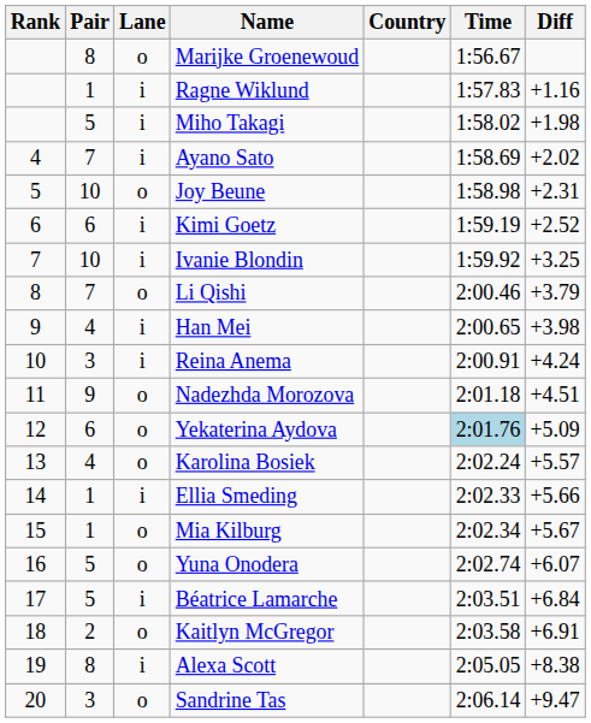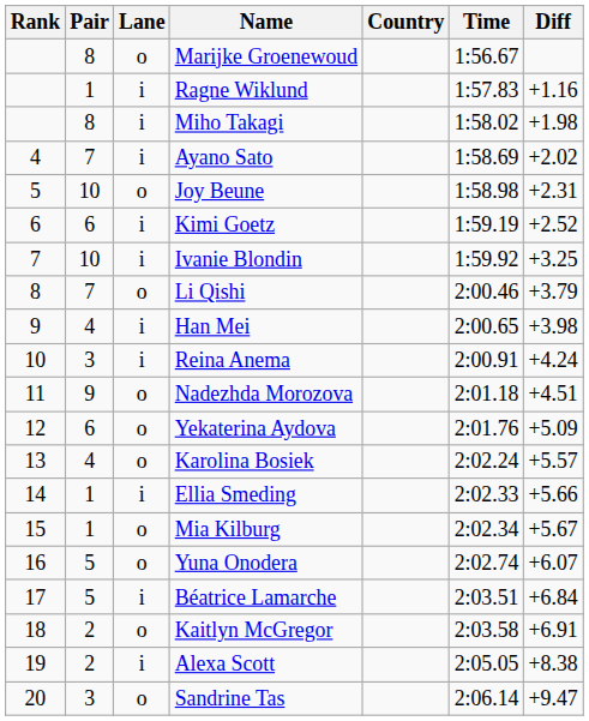 <table class="wikitable sortable" style="text-align:center">
 <tr>
 <th>Rank</th>
 <th>Pair</th>
 <th>Lane</th>
 <th>Name</th>
 <th>Country</th>
 <th>Time</th>
 <th>Diff</th>
 </tr>
 <tr>
 <td></td>
 <td>8</td>
 <td>o</td>
 <td align=left><a href='#'>Marijke Groenewoud</a></td>
 <td align=left></td>
 <td>1:56.67</td>
 </tr>
 <tr>
 <td></td>
 <td>1</td>
 <td>i</td>
 <td align=left><a href='#'>Ragne Wiklund</a></td>
 <td align=left></td>
 <td>1:57.83</td>
 <td>+1.16</td>
 </tr>
 <tr>
 <td></td>
-<td>5</td>
+<td>8</td>
 <td>i</td>
 <td align=left><a href='#'>Miho Takagi</a></td>
 <td align=left></td>
 <td>1:58.02</td>
 <td>+1.98</td>
 </tr>
 <tr>
 <td>4</td>
 <td>7</td>
 <td>i</td>
 <td align=left><a href='#'>Ayano Sato</a></td>
 <td align=left></td>
 <td>1:58.69</td>
 <td>+2.02</td>
 </tr>
 <tr>
 <td>5</td>
 <td>10</td>
 <td>o</td>
 <td align=left><a href='#'>Joy Beune</a></td>
 <td align=left></td>
 <td>1:58.98</td>
 <td>+2.31</td>
 </tr>
 <tr>
 <td>6</td>
 <td>6</td>
 <td>i</td>
 <td align=left><a href='#'>Kimi Goetz</a></td>
 <td align=left></td>
 <td>1:59.19</td>
 <td>+2.52</td>
 </tr>
 <tr>
 <td>7</td>
 <td>10</td>
 <td>i</td>
 <td align=left><a href='#'>Ivanie Blondin</a></td>
 <td align=left></td>
 <td>1:59.92</td>
 <td>+3.25</td>
 </tr>
 <tr>
 <td>8</td>
 <td>7</td>
 <td>o</td>
 <td align=left><a href='#'>Li Qishi</a></td>
 <td align=left></td>
 <td>2:00.46</td>
 <td>+3.79</td>
 </tr>
 <tr>
 <td>9</td>
 <td>4</td>
 <td>i</td>
 <td align=left><a href='#'>Han Mei</a></td>
 <td align=left></td>
 <td>2:00.65</td>
 <td>+3.98</td>
 </tr>
 <tr>
 <td>10</td>
 <td>3</td>
 <td>i</td>
 <td align=left><a href='#'>Reina Anema</a></td>
 <td align=left></td>
 <td>2:00.91</td>
 <td>+4.24</td>
 </tr>
 <tr>
 <td>11</td>
 <td>9</td>
 <td>o</td>
 <td align=left><a href='#'>Nadezhda Morozova</a></td>
 <td align=left></td>
 <td>2:01.18</td>
 <td>+4.51</td>
 </tr>
 <tr>
 <td>12</td>
 <td>6</td>
 <td>o</td>
 <td align=left><a href='#'>Yekaterina Aydova</a></td>
 <td align=left></td>
-<td style="background: lightblue;">2:01.76</td>
+<td>2:01.76</td>
 <td>+5.09</td>
 </tr>
 <tr>
 <td>13</td>
 <td>4</td>
 <td>o</td>
 <td align=left><a href='#'>Karolina Bosiek</a></td>
 <td align=left></td>
 <td>2:02.24</td>
 <td>+5.57</td>
 </tr>
 <tr>
 <td>14</td>
 <td>1</td>
 <td>i</td>
 <td align=left><a href='#'>Ellia Smeding</a></td>
 <td align=left></td>
 <td>2:02.33</td>
 <td>+5.66</td>
 </tr>
 <tr>
 <td>15</td>
 <td>1</td>
 <td>o</td>
 <td align=left><a href='#'>Mia Kilburg</a></td>
 <td align=left></td>
 <td>2:02.34</td>
 <td>+5.67</td>
 </tr>
 <tr>
 <td>16</td>
 <td>5</td>
 <td>o</td>
 <td align=left><a href='#'>Yuna Onodera</a></td>
 <td align=left></td>
 <td>2:02.74</td>
 <td>+6.07</td>
 </tr>
 <tr>
 <td>17</td>
 <td>5</td>
 <td>i</td>
 <td align=left><a href='#'>Béatrice Lamarche</a></td>
 <td align=left></td>
 <td>2:03.51</td>
 <td>+6.84</td>
 </tr>
 <tr>
 <td>18</td>
 <td>2</td>
 <td>o</td>
 <td align=left><a href='#'>Kaitlyn McGregor</a></td>
 <td align=left></td>
 <td>2:03.58</td>
 <td>+6.91</td>
 </tr>
 <tr>
 <td>19</td>
-<td>8</td>
+<td>2</td>
 <td>i</td>
 <td align=left><a href='#'>Alexa Scott</a></td>
 <td align=left></td>
 <td>2:05.05</td>
 <td>+8.38</td>
 </tr>
 <tr>
 <td>20</td>
 <td>3</td>
 <td>o</td>
 <td align=left><a href='#'>Sandrine Tas</a></td>
 <td align=left></td>
 <td>2:06.14</td>
 <td>+9.47</td>
 </tr>
 </table>
